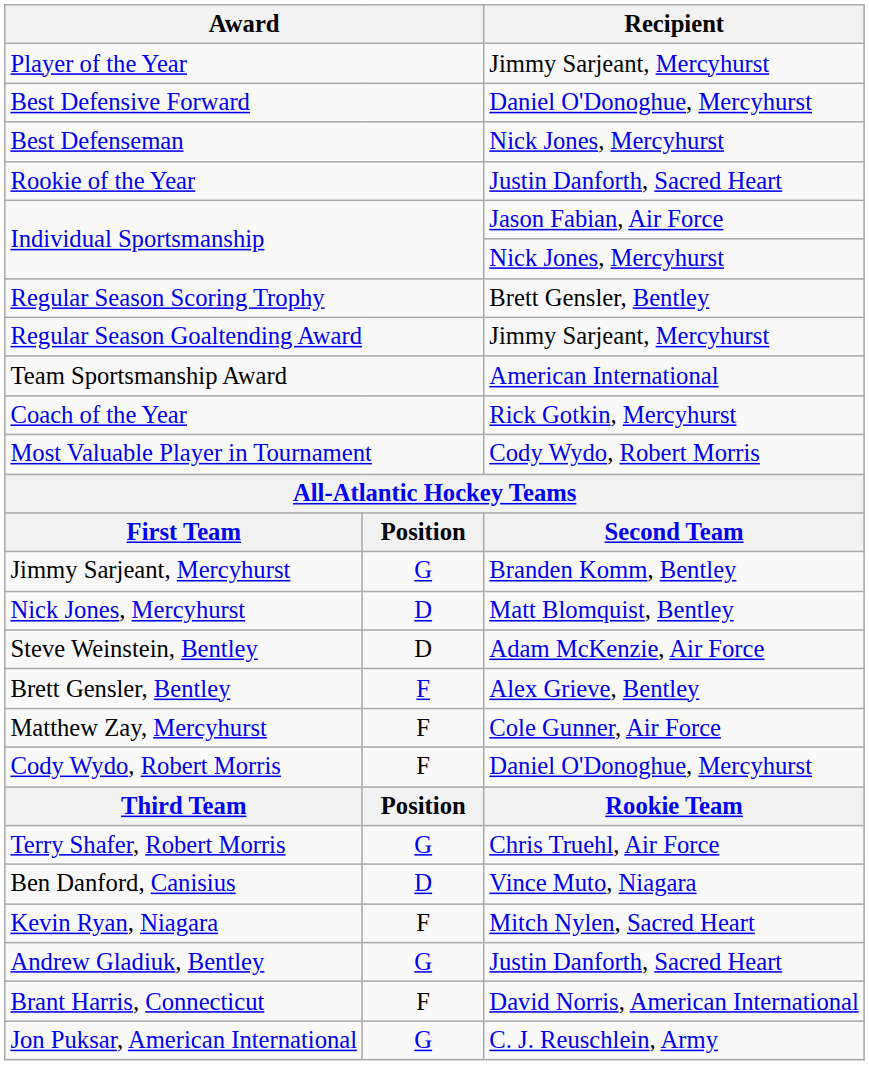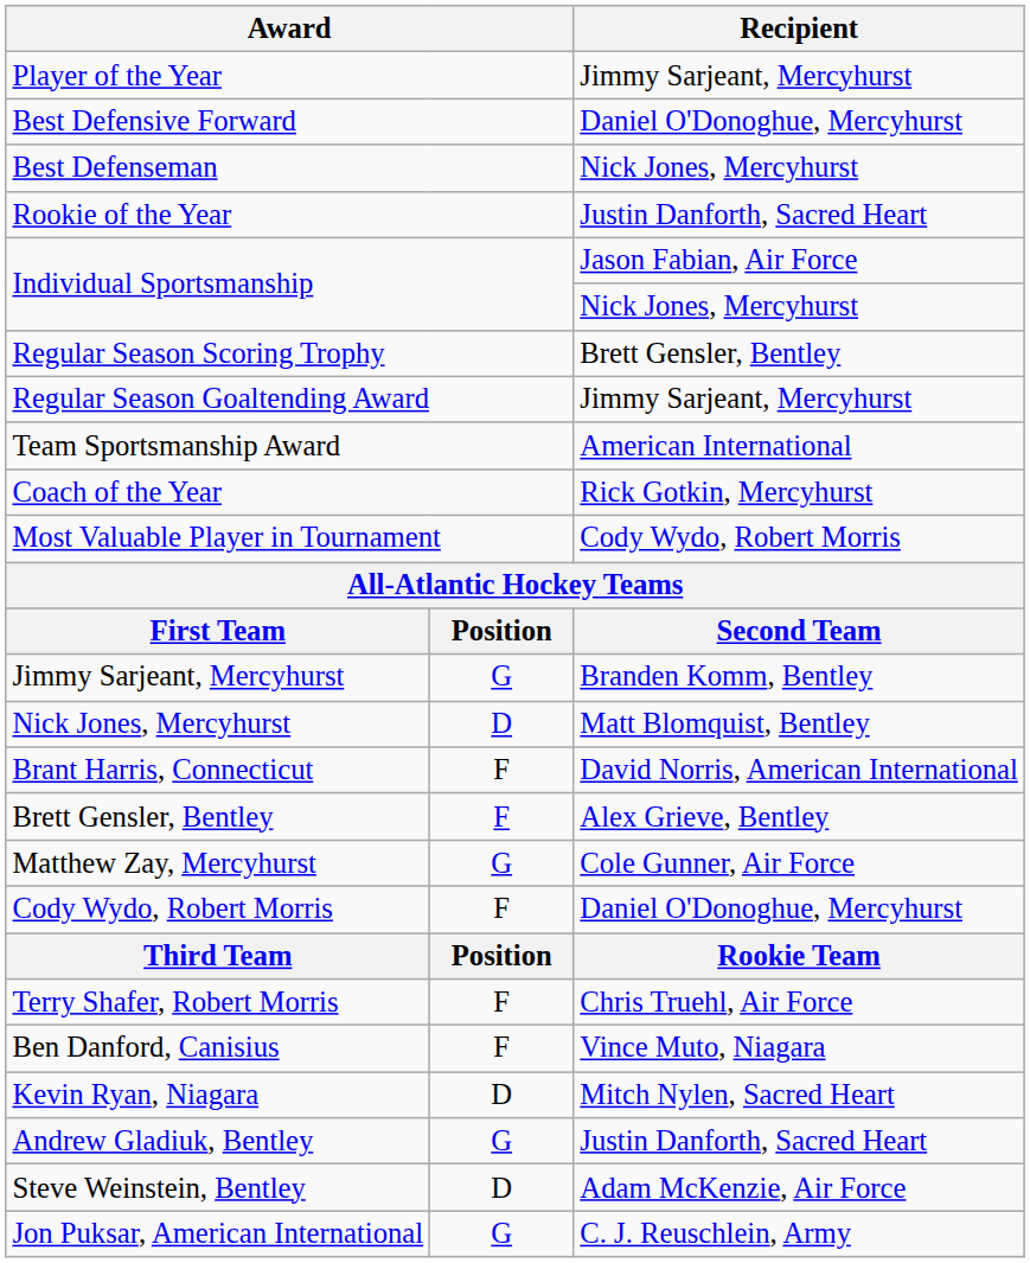 <table class="wikitable">
 <tr>
 <th colspan=2>Award</th>
 <th>Recipient</th>
 </tr>
 <tr>
 <td colspan=2><a href='#'>Player of the Year</a></td>
 <td>Jimmy Sarjeant, <a href='#'>Mercyhurst</a></td>
 </tr>
 <tr>
 <td colspan=2><a href='#'>Best Defensive Forward</a></td>
 <td><a href='#'>Daniel O'Donoghue</a>, <a href='#'>Mercyhurst</a></td>
 </tr>
 <tr>
 <td colspan=2><a href='#'>Best Defenseman</a></td>
 <td><a href='#'>Nick Jones</a>, <a href='#'>Mercyhurst</a></td>
 </tr>
 <tr>
 <td colspan=2><a href='#'>Rookie of the Year</a></td>
 <td><a href='#'>Justin Danforth</a>, <a href='#'>Sacred Heart</a></td>
 </tr>
 <tr>
 <td colspan=2, rowspan=2><a href='#'>Individual Sportsmanship</a></td>
 <td><a href='#'>Jason Fabian</a>, <a href='#'>Air Force</a></td>
 </tr>
 <tr>
 <td><a href='#'>Nick Jones</a>, <a href='#'>Mercyhurst</a></td>
 </tr>
 <tr>
 <td colspan=2><a href='#'>Regular Season Scoring Trophy</a></td>
 <td>Brett Gensler, <a href='#'>Bentley</a></td>
 </tr>
 <tr>
 <td colspan=2><a href='#'>Regular Season Goaltending Award</a></td>
 <td>Jimmy Sarjeant, <a href='#'>Mercyhurst</a></td>
 </tr>
 <tr>
 <td colspan=2>Team Sportsmanship Award</td>
 <td><a href='#'>American International</a></td>
 </tr>
 <tr>
 <td colspan=2><a href='#'>Coach of the Year</a></td>
 <td><a href='#'>Rick Gotkin</a>, <a href='#'>Mercyhurst</a></td>
 </tr>
 <tr>
 <td colspan=2><a href='#'>Most Valuable Player in Tournament</a></td>
 <td><a href='#'>Cody Wydo</a>, <a href='#'>Robert Morris</a></td>
 </tr>
 <tr>
 <th colspan=3><a href='#'>All-Atlantic Hockey Teams</a></th>
 </tr>
 <tr>
 <th><a href='#'>First Team</a></th>
 <th>  Position  </th>
 <th><a href='#'>Second Team</a></th>
 </tr>
 <tr>
 <td>Jimmy Sarjeant, <a href='#'>Mercyhurst</a></td>
 <td align=center><a href='#'>G</a></td>
 <td><a href='#'>Branden Komm</a>, <a href='#'>Bentley</a></td>
 </tr>
 <tr>
 <td><a href='#'>Nick Jones</a>, <a href='#'>Mercyhurst</a></td>
 <td align=center><a href='#'>D</a></td>
 <td><a href='#'>Matt Blomquist</a>, <a href='#'>Bentley</a></td>
 </tr>
 <tr>
-<td>Steve Weinstein, <a href='#'>Bentley</a></td>
-<td align=center>D</td>
-<td><a href='#'>Adam McKenzie</a>, <a href='#'>Air Force</a></td>
+<td><a href='#'>Brant Harris</a>, <a href='#'>Connecticut</a></td>
+<td align=center>F</td>
+<td><a href='#'>David Norris</a>, <a href='#'>American International</a></td>
 </tr>
 <tr>
 <td>Brett Gensler, <a href='#'>Bentley</a></td>
 <td align=center><a href='#'>F</a></td>
 <td><a href='#'>Alex Grieve</a>, <a href='#'>Bentley</a></td>
 </tr>
 <tr>
 <td>Matthew Zay, <a href='#'>Mercyhurst</a></td>
-<td align=center>F</td>
+<td align=center><a href='#'>G</a></td>
 <td><a href='#'>Cole Gunner</a>, <a href='#'>Air Force</a></td>
 </tr>
 <tr>
 <td><a href='#'>Cody Wydo</a>, <a href='#'>Robert Morris</a></td>
 <td align=center>F</td>
 <td><a href='#'>Daniel O'Donoghue</a>, <a href='#'>Mercyhurst</a></td>
 </tr>
 <tr>
 <th><a href='#'>Third Team</a></th>
 <th>  Position  </th>
 <th><a href='#'>Rookie Team</a></th>
 </tr>
 <tr>
 <td><a href='#'>Terry Shafer</a>, <a href='#'>Robert Morris</a></td>
-<td align=center><a href='#'>G</a></td>
+<td align=center>F</td>
 <td><a href='#'>Chris Truehl</a>, <a href='#'>Air Force</a></td>
 </tr>
 <tr>
 <td>Ben Danford, <a href='#'>Canisius</a></td>
-<td align=center><a href='#'>D</a></td>
+<td align=center>F</td>
 <td><a href='#'>Vince Muto</a>, <a href='#'>Niagara</a></td>
 </tr>
 <tr>
 <td><a href='#'>Kevin Ryan</a>, <a href='#'>Niagara</a></td>
-<td align=center>F</td>
+<td align=center>D</td>
 <td><a href='#'>Mitch Nylen</a>, <a href='#'>Sacred Heart</a></td>
 </tr>
 <tr>
 <td><a href='#'>Andrew Gladiuk</a>, <a href='#'>Bentley</a></td>
 <td align=center><a href='#'>G</a></td>
 <td><a href='#'>Justin Danforth</a>, <a href='#'>Sacred Heart</a></td>
 </tr>
 <tr>
-<td><a href='#'>Brant Harris</a>, <a href='#'>Connecticut</a></td>
-<td align=center>F</td>
-<td><a href='#'>David Norris</a>, <a href='#'>American International</a></td>
+<td>Steve Weinstein, <a href='#'>Bentley</a></td>
+<td align=center>D</td>
+<td><a href='#'>Adam McKenzie</a>, <a href='#'>Air Force</a></td>
 </tr>
 <tr>
 <td><a href='#'>Jon Puksar</a>, <a href='#'>American International</a></td>
 <td align=center><a href='#'>G</a></td>
 <td><a href='#'>C. J. Reuschlein</a>, <a href='#'>Army</a></td>
 </tr>
 </table>
